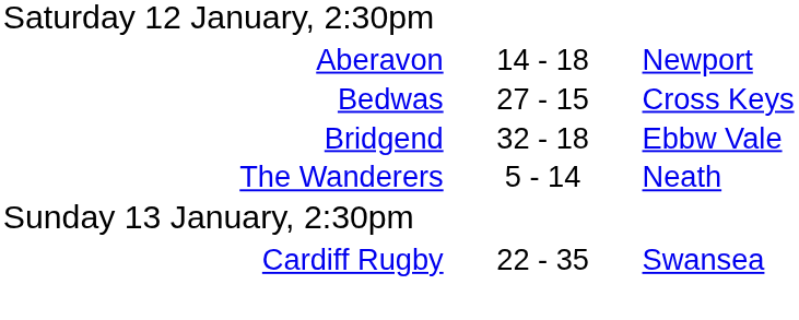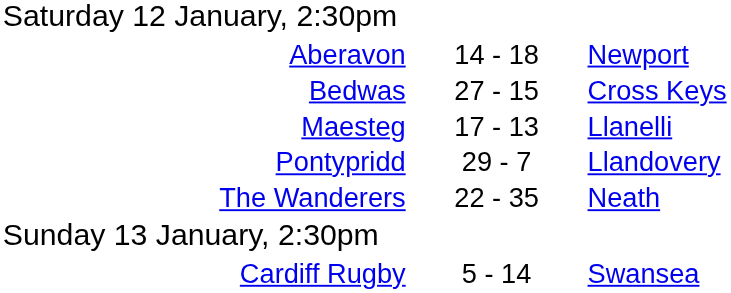 <table style="width:70%;" cellspacing="1">
 <tr>
 <th width=35%></th>
 <th width=15%></th>
 <th></th>
 </tr>
 <tr>
 <td>Saturday 12 January, 2:30pm</td>
 </tr>
 <tr style=font-size:90%>
 <td align=right><a href='#'>Aberavon</a></td>
 <td align=center>14 - 18</td>
 <td><a href='#'>Newport</a></td>
 </tr>
 <tr style=font-size:90%>
 <td align=right><a href='#'>Bedwas</a></td>
 <td align=center>27 - 15</td>
 <td><a href='#'>Cross Keys</a></td>
 </tr>
 <tr style=font-size:90%>
-<td align=right><a href='#'>Bridgend</a></td>
-<td align=center>32 - 18</td>
-<td><a href='#'>Ebbw Vale</a></td>
+<td align=right><a href='#'>Maesteg</a></td>
+<td align=center>17 - 13</td>
+<td><a href='#'>Llanelli</a></td>
+</tr>
+<tr style=font-size:90%>
+<td align=right><a href='#'>Pontypridd</a></td>
+<td align=center>29 - 7</td>
+<td><a href='#'>Llandovery</a></td>
 </tr>
 <tr style=font-size:90%>
 <td align=right><a href='#'>The Wanderers</a></td>
-<td align=center>5 - 14</td>
+<td align=center>22 - 35</td>
 <td><a href='#'>Neath</a></td>
 </tr>
 <tr>
 <td>Sunday 13 January, 2:30pm</td>
 </tr>
 <tr style=font-size:90%>
 <td align=right><a href='#'>Cardiff Rugby</a></td>
-<td align=center>22 - 35</td>
+<td align=center>5 - 14</td>
 <td><a href='#'>Swansea</a></td>
 </tr>
 </table>
